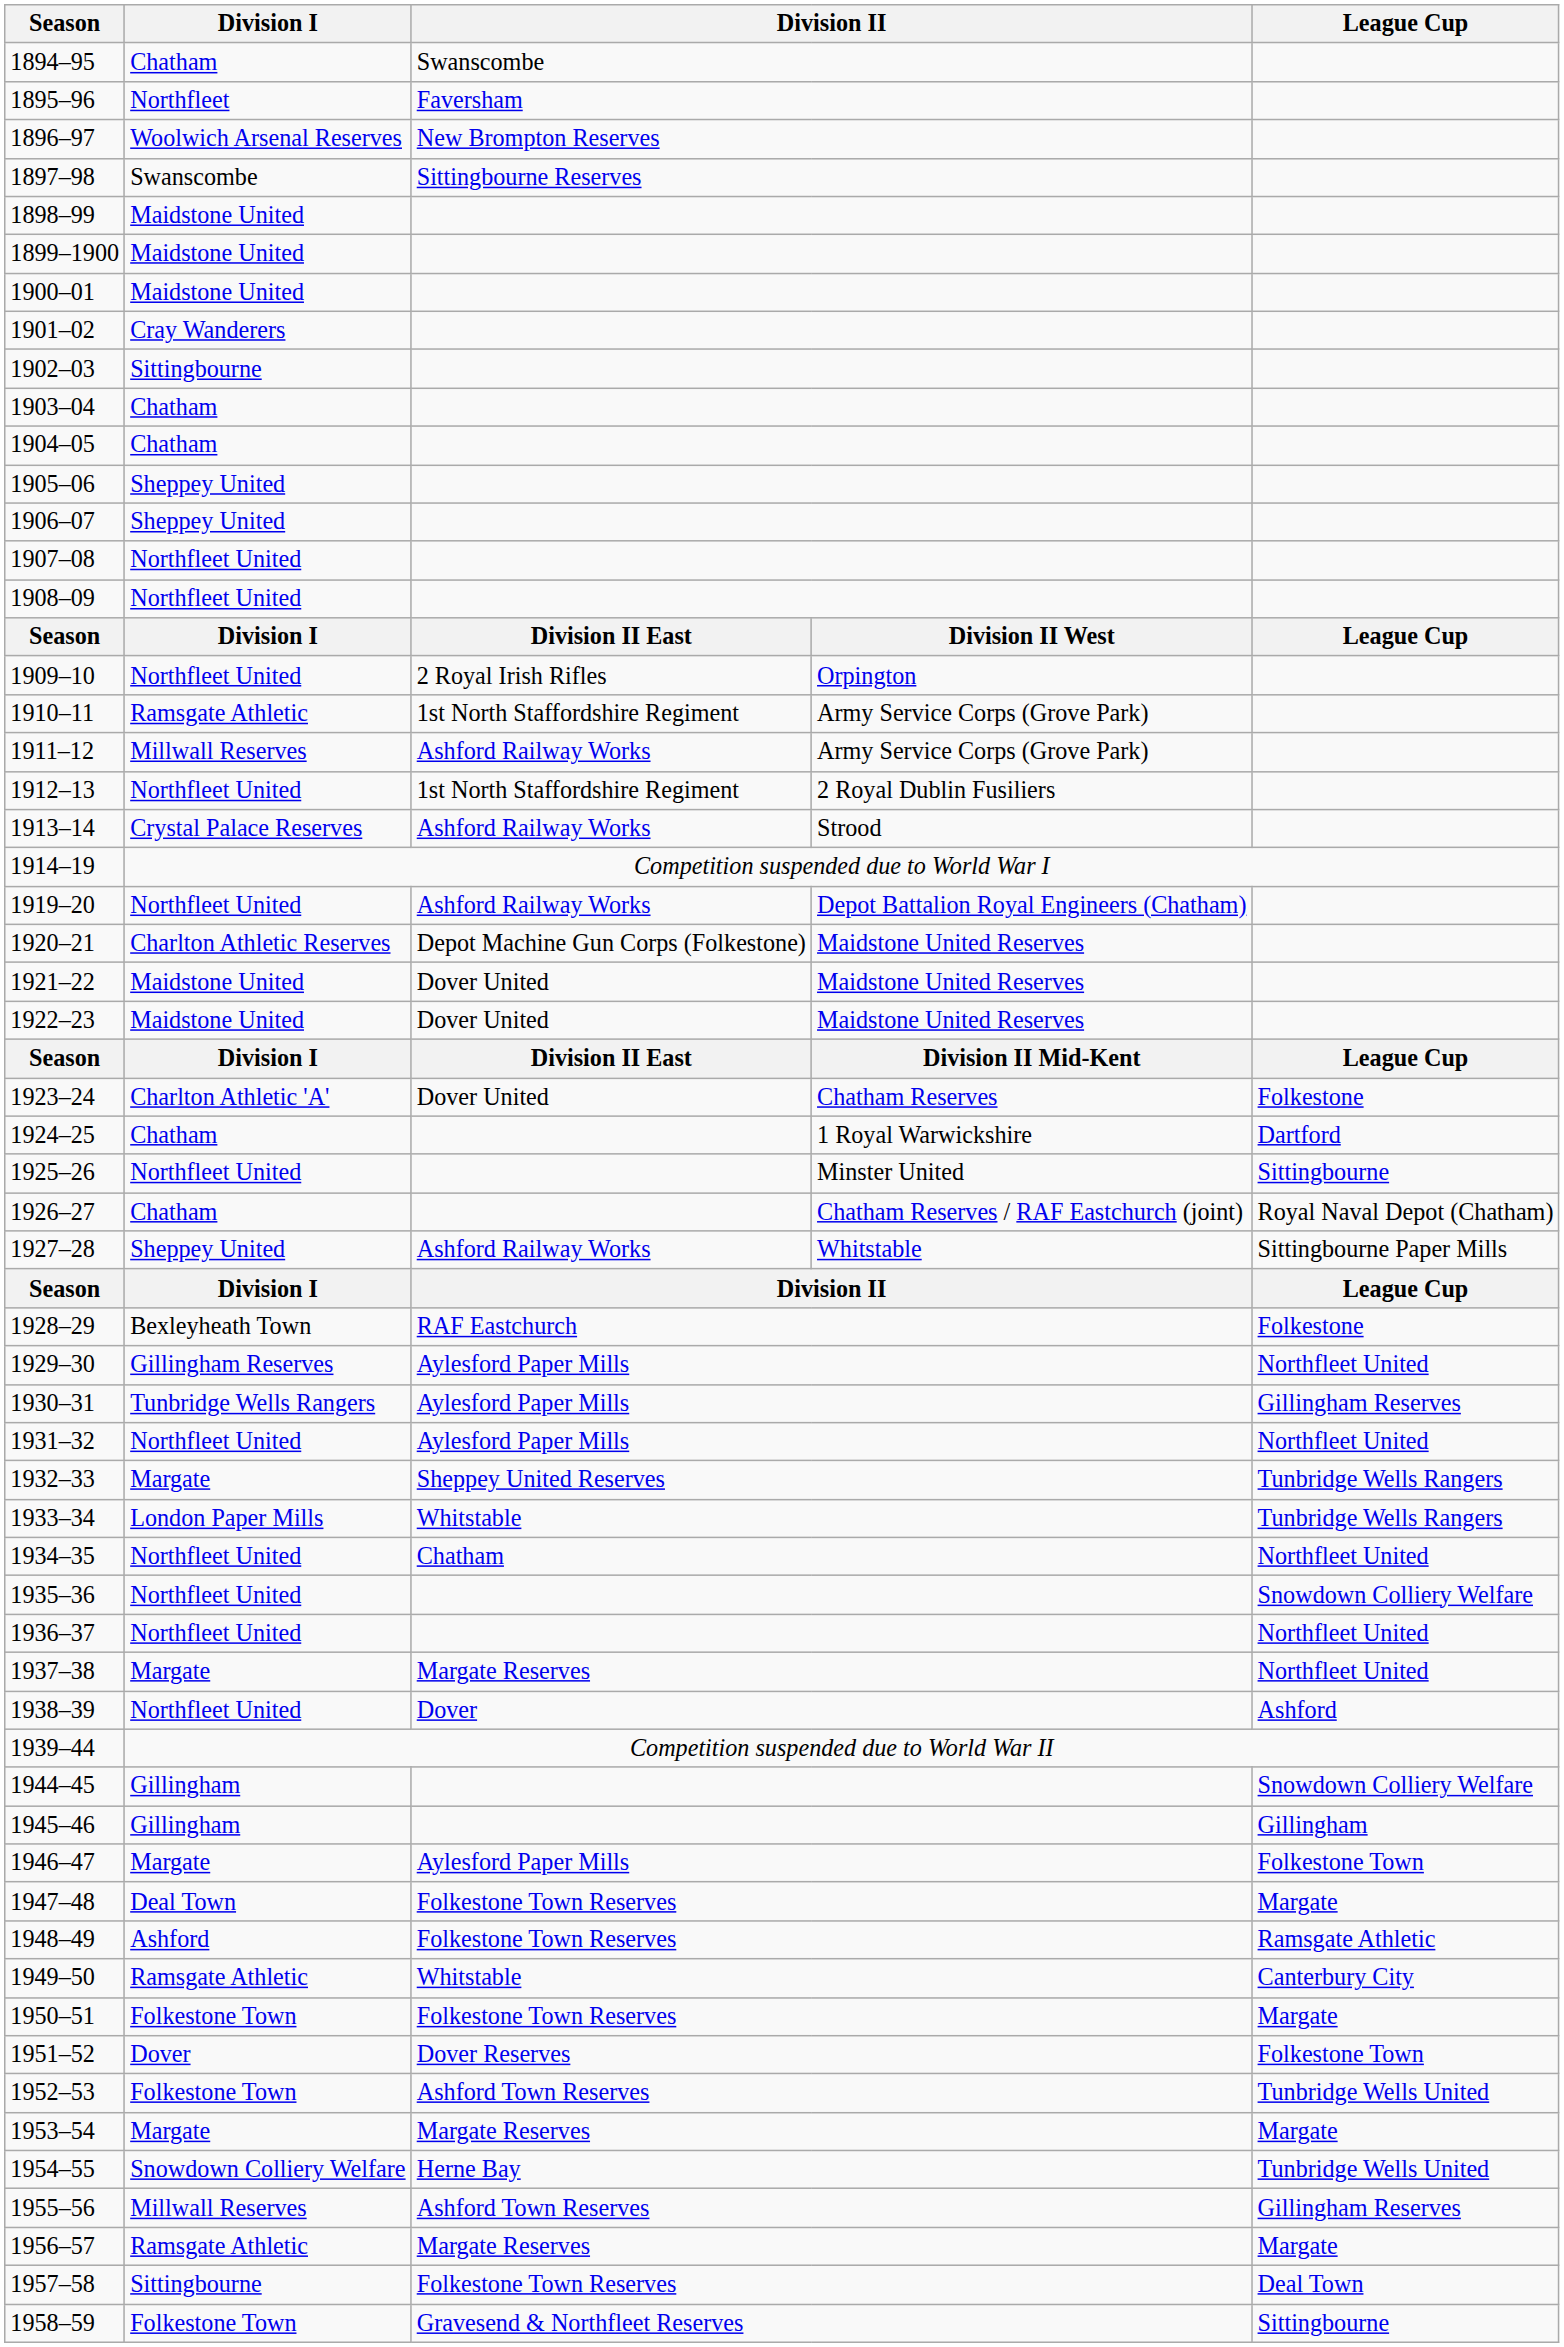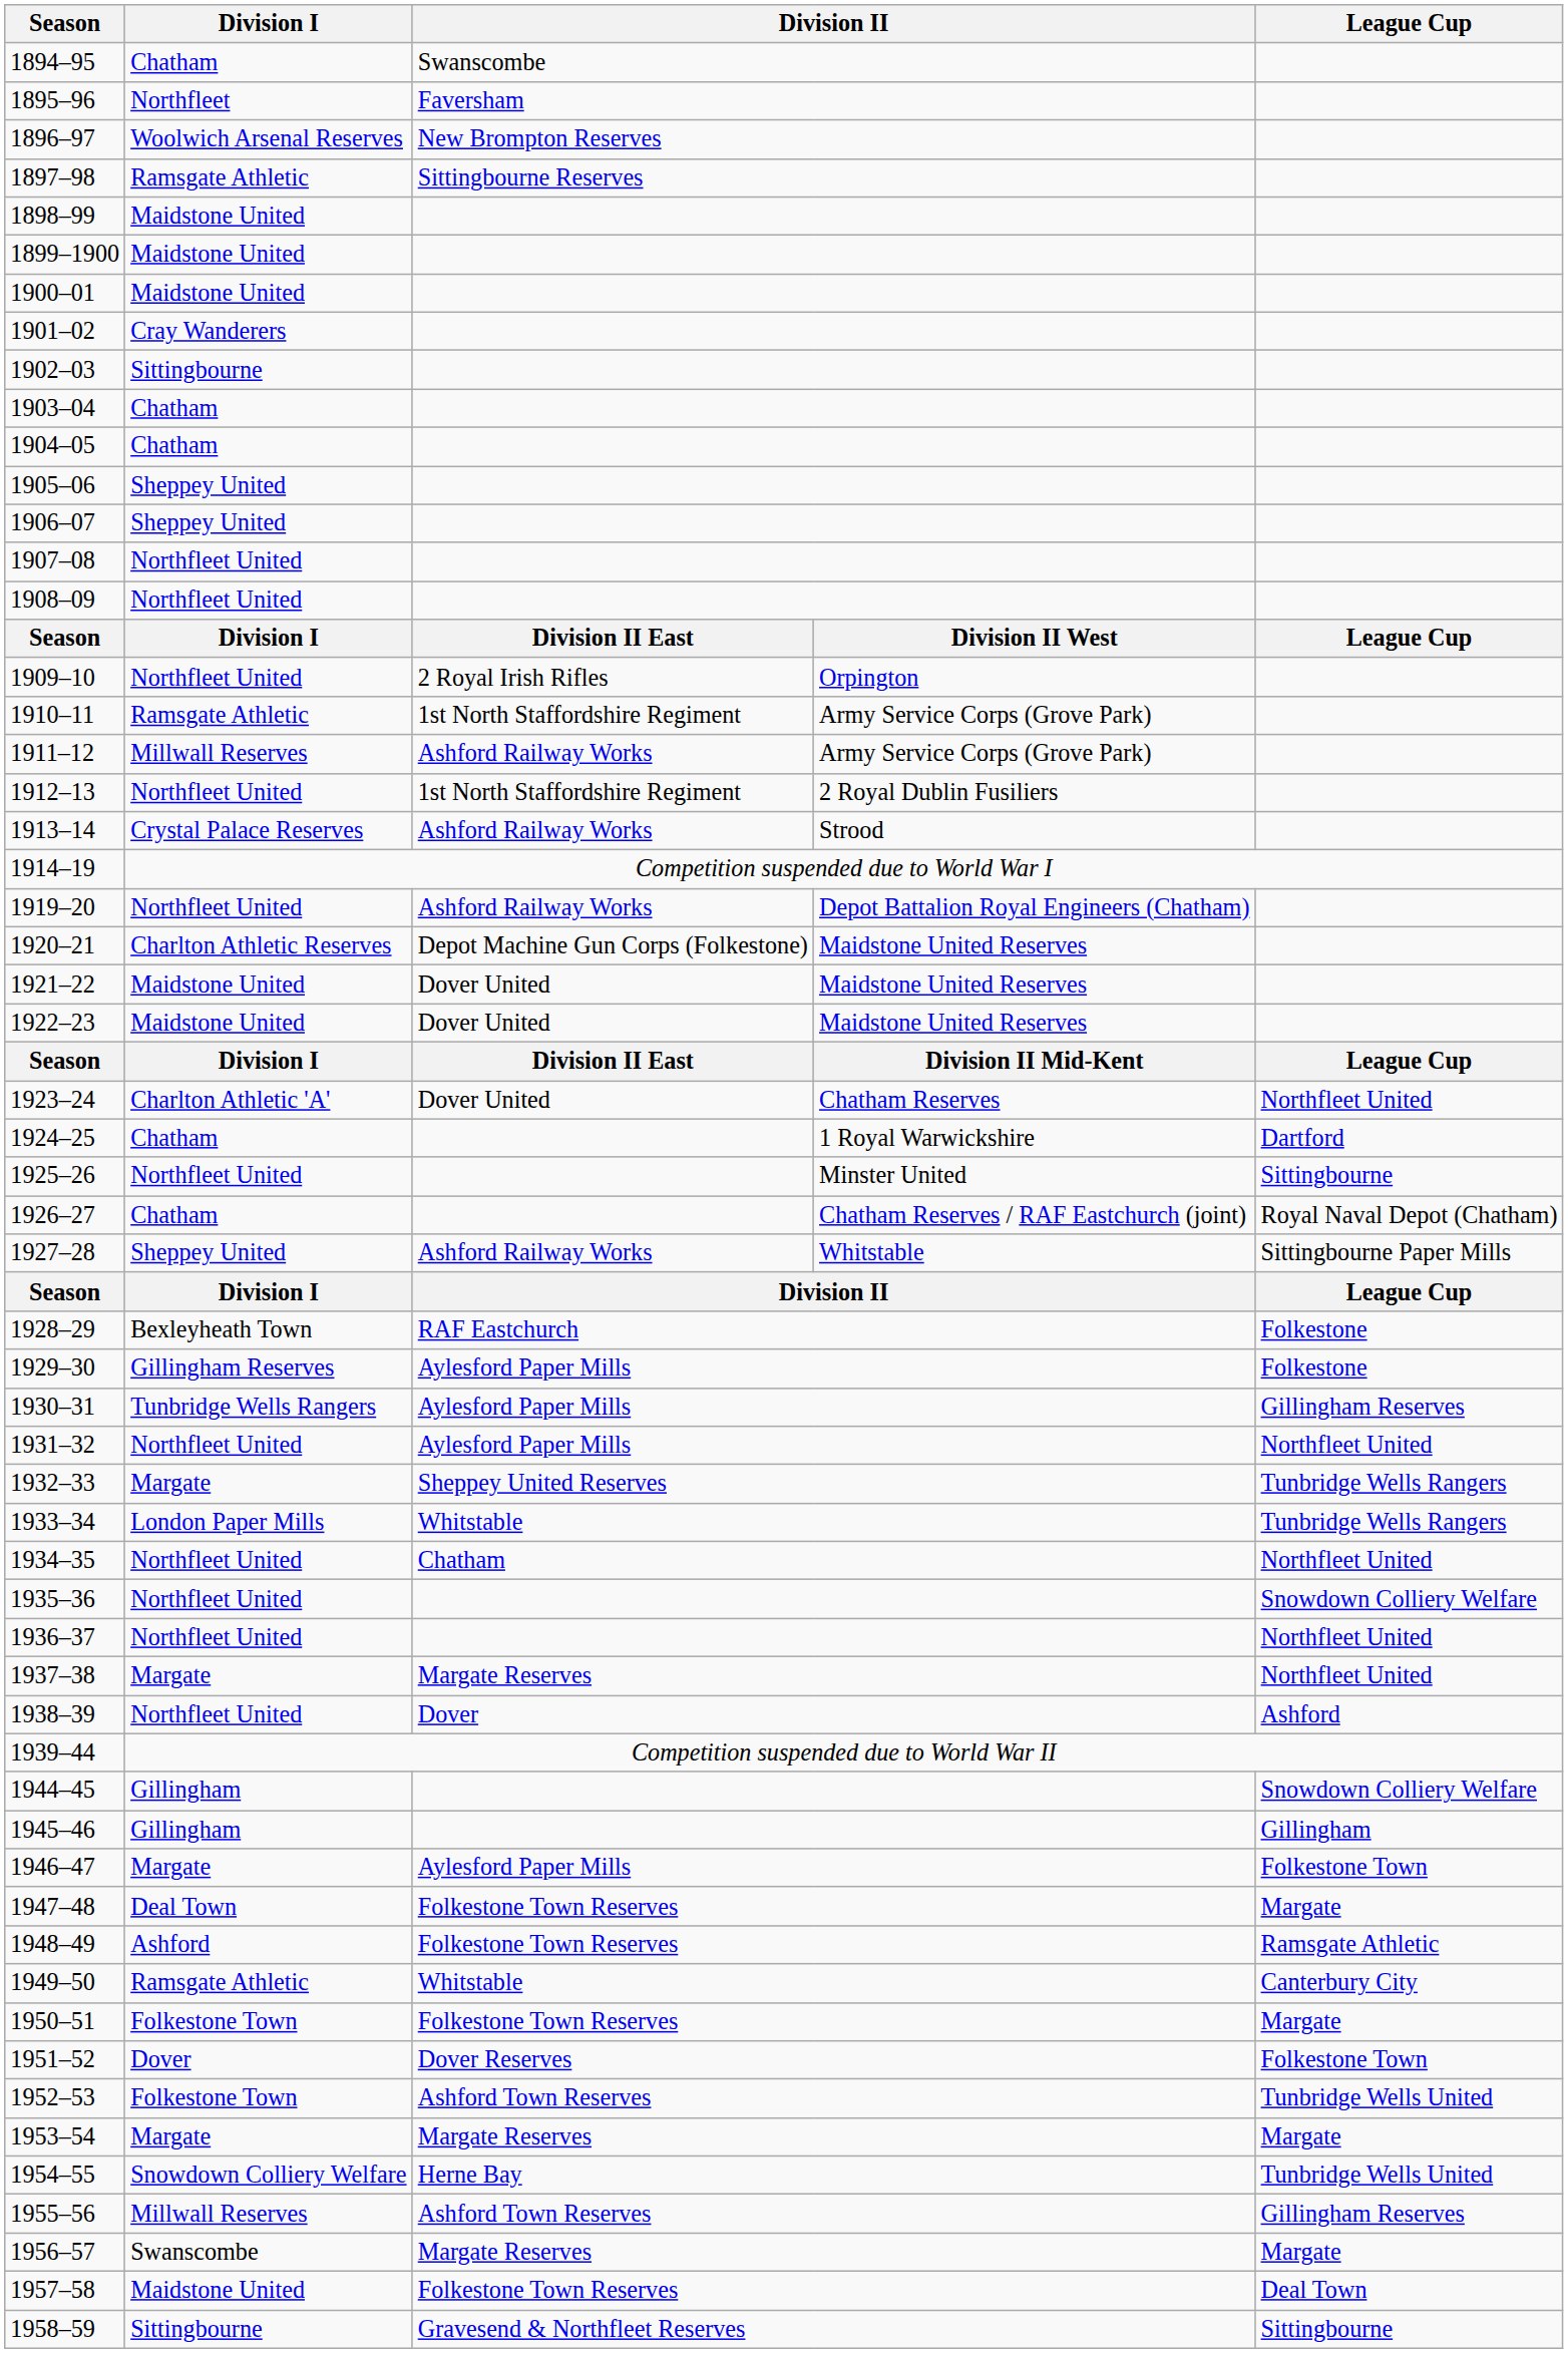 <table class="wikitable">
 <tr>
 <th>Season</th>
 <th>Division I</th>
 <th colspan=2>Division II</th>
 <th>League Cup</th>
 </tr>
 <tr>
 <td>1894–95</td>
 <td><a href='#'>Chatham</a></td>
 <td Colspan=2>Swanscombe</td>
 <td></td>
 </tr>
 <tr>
 <td>1895–96</td>
 <td><a href='#'>Northfleet</a></td>
 <td Colspan=2><a href='#'>Faversham</a></td>
 <td></td>
 </tr>
 <tr>
 <td>1896–97</td>
 <td><a href='#'>Woolwich Arsenal Reserves</a></td>
 <td Colspan=2><a href='#'>New Brompton Reserves</a></td>
 <td></td>
 </tr>
 <tr>
 <td>1897–98</td>
-<td>Swanscombe</td>
+<td><a href='#'>Ramsgate Athletic</a></td>
 <td Colspan=2><a href='#'>Sittingbourne Reserves</a></td>
 <td></td>
 </tr>
 <tr>
 <td>1898–99</td>
 <td><a href='#'>Maidstone United</a></td>
 <td Colspan=2></td>
 <td></td>
 </tr>
 <tr>
 <td>1899–1900</td>
 <td><a href='#'>Maidstone United</a></td>
 <td Colspan=2></td>
 <td></td>
 </tr>
 <tr>
 <td>1900–01</td>
 <td><a href='#'>Maidstone United</a></td>
 <td Colspan=2></td>
 <td></td>
 </tr>
 <tr>
 <td>1901–02</td>
 <td><a href='#'>Cray Wanderers</a></td>
 <td Colspan=2></td>
 <td></td>
 </tr>
 <tr>
 <td>1902–03</td>
 <td><a href='#'>Sittingbourne</a></td>
 <td Colspan=2></td>
 <td></td>
 </tr>
 <tr>
 <td>1903–04</td>
 <td><a href='#'>Chatham</a></td>
 <td Colspan=2></td>
 <td></td>
 </tr>
 <tr>
 <td>1904–05</td>
 <td><a href='#'>Chatham</a></td>
 <td Colspan=2></td>
 <td></td>
 </tr>
 <tr>
 <td>1905–06</td>
 <td><a href='#'>Sheppey United</a></td>
 <td Colspan=2></td>
 <td></td>
 </tr>
 <tr>
 <td>1906–07</td>
 <td><a href='#'>Sheppey United</a></td>
 <td Colspan=2></td>
 <td></td>
 </tr>
 <tr>
 <td>1907–08</td>
 <td><a href='#'>Northfleet United</a></td>
 <td Colspan=2></td>
 <td></td>
 </tr>
 <tr>
 <td>1908–09</td>
 <td><a href='#'>Northfleet United</a></td>
 <td Colspan=2></td>
 <td></td>
 </tr>
 <tr>
 <th>Season</th>
 <th>Division I</th>
 <th>Division II East</th>
 <th>Division II West</th>
 <th>League Cup</th>
 </tr>
 <tr>
 <td>1909–10</td>
 <td><a href='#'>Northfleet United</a></td>
 <td>2 Royal Irish Rifles</td>
 <td><a href='#'>Orpington</a></td>
 <td></td>
 </tr>
 <tr>
 <td>1910–11</td>
 <td><a href='#'>Ramsgate Athletic</a></td>
 <td>1st North Staffordshire Regiment</td>
 <td>Army Service Corps (Grove Park)</td>
 <td></td>
 </tr>
 <tr>
 <td>1911–12</td>
 <td><a href='#'>Millwall Reserves</a></td>
 <td><a href='#'>Ashford Railway Works</a></td>
 <td>Army Service Corps (Grove Park)</td>
 <td></td>
 </tr>
 <tr>
 <td>1912–13</td>
 <td><a href='#'>Northfleet United</a></td>
 <td>1st North Staffordshire Regiment</td>
 <td>2 Royal Dublin Fusiliers</td>
 <td></td>
 </tr>
 <tr>
 <td>1913–14</td>
 <td><a href='#'>Crystal Palace Reserves</a></td>
 <td><a href='#'>Ashford Railway Works</a></td>
 <td>Strood</td>
 <td></td>
 </tr>
 <tr>
 <td>1914–19</td>
 <td Colspan=4 align=center><em>Competition suspended due to World War I</em></td>
 </tr>
 <tr>
 <td>1919–20</td>
 <td><a href='#'>Northfleet United</a></td>
 <td><a href='#'>Ashford Railway Works</a></td>
 <td><a href='#'>Depot Battalion Royal Engineers (Chatham)</a></td>
 <td></td>
 </tr>
 <tr>
 <td>1920–21</td>
 <td><a href='#'>Charlton Athletic Reserves</a></td>
 <td>Depot Machine Gun Corps (Folkestone)</td>
 <td><a href='#'>Maidstone United Reserves</a></td>
 <td></td>
 </tr>
 <tr>
 <td>1921–22</td>
 <td><a href='#'>Maidstone United</a></td>
 <td>Dover United</td>
 <td><a href='#'>Maidstone United Reserves</a></td>
 <td></td>
 </tr>
 <tr>
 <td>1922–23</td>
 <td><a href='#'>Maidstone United</a></td>
 <td>Dover United</td>
 <td><a href='#'>Maidstone United Reserves</a></td>
 <td></td>
 </tr>
 <tr>
 <th>Season</th>
 <th>Division I</th>
 <th>Division II East</th>
 <th>Division II Mid-Kent</th>
 <th>League Cup</th>
 </tr>
 <tr>
 <td>1923–24</td>
 <td><a href='#'>Charlton Athletic 'A'</a></td>
 <td>Dover United</td>
 <td><a href='#'>Chatham Reserves</a></td>
-<td><a href='#'>Folkestone</a></td>
+<td><a href='#'>Northfleet United</a></td>
 </tr>
 <tr>
 <td>1924–25</td>
 <td><a href='#'>Chatham</a></td>
 <td></td>
 <td>1 Royal Warwickshire</td>
 <td><a href='#'>Dartford</a></td>
 </tr>
 <tr>
 <td>1925–26</td>
 <td><a href='#'>Northfleet United</a></td>
 <td></td>
 <td>Minster United</td>
 <td><a href='#'>Sittingbourne</a></td>
 </tr>
 <tr>
 <td>1926–27</td>
 <td><a href='#'>Chatham</a></td>
 <td></td>
 <td><a href='#'>Chatham Reserves</a> / <a href='#'>RAF Eastchurch</a> (joint)</td>
 <td>Royal Naval Depot (Chatham)</td>
 </tr>
 <tr>
 <td>1927–28</td>
 <td><a href='#'>Sheppey United</a></td>
 <td><a href='#'>Ashford Railway Works</a></td>
 <td><a href='#'>Whitstable</a></td>
 <td>Sittingbourne Paper Mills</td>
 </tr>
 <tr>
 <th>Season</th>
 <th>Division I</th>
 <th colspan=2>Division II</th>
 <th>League Cup</th>
 </tr>
 <tr>
 <td>1928–29</td>
 <td>Bexleyheath Town</td>
 <td Colspan=2><a href='#'>RAF Eastchurch</a></td>
 <td><a href='#'>Folkestone</a></td>
 </tr>
 <tr>
 <td>1929–30</td>
 <td><a href='#'>Gillingham Reserves</a></td>
 <td Colspan=2><a href='#'>Aylesford Paper Mills</a></td>
-<td><a href='#'>Northfleet United</a></td>
+<td><a href='#'>Folkestone</a></td>
 </tr>
 <tr>
 <td>1930–31</td>
 <td><a href='#'>Tunbridge Wells Rangers</a></td>
 <td Colspan=2><a href='#'>Aylesford Paper Mills</a></td>
 <td><a href='#'>Gillingham Reserves</a></td>
 </tr>
 <tr>
 <td>1931–32</td>
 <td><a href='#'>Northfleet United</a></td>
 <td Colspan=2><a href='#'>Aylesford Paper Mills</a></td>
 <td><a href='#'>Northfleet United</a></td>
 </tr>
 <tr>
 <td>1932–33</td>
 <td><a href='#'>Margate</a></td>
 <td Colspan=2><a href='#'>Sheppey United Reserves</a></td>
 <td><a href='#'>Tunbridge Wells Rangers</a></td>
 </tr>
 <tr>
 <td>1933–34</td>
 <td><a href='#'>London Paper Mills</a></td>
 <td Colspan=2><a href='#'>Whitstable</a></td>
 <td><a href='#'>Tunbridge Wells Rangers</a></td>
 </tr>
 <tr>
 <td>1934–35</td>
 <td><a href='#'>Northfleet United</a></td>
 <td Colspan=2><a href='#'>Chatham</a></td>
 <td><a href='#'>Northfleet United</a></td>
 </tr>
 <tr>
 <td>1935–36</td>
 <td><a href='#'>Northfleet United</a></td>
 <td Colspan=2></td>
 <td><a href='#'>Snowdown Colliery Welfare</a></td>
 </tr>
 <tr>
 <td>1936–37</td>
 <td><a href='#'>Northfleet United</a></td>
 <td Colspan=2></td>
 <td><a href='#'>Northfleet United</a></td>
 </tr>
 <tr>
 <td>1937–38</td>
 <td><a href='#'>Margate</a></td>
 <td Colspan=2><a href='#'>Margate Reserves</a></td>
 <td><a href='#'>Northfleet United</a></td>
 </tr>
 <tr>
 <td>1938–39</td>
 <td><a href='#'>Northfleet United</a></td>
 <td Colspan=2><a href='#'>Dover</a></td>
 <td><a href='#'>Ashford</a></td>
 </tr>
 <tr>
 <td>1939–44</td>
 <td Colspan=4 align=center><em>Competition suspended due to World War II</em></td>
 </tr>
 <tr>
 <td>1944–45</td>
 <td><a href='#'>Gillingham</a></td>
 <td Colspan=2></td>
 <td><a href='#'>Snowdown Colliery Welfare</a></td>
 </tr>
 <tr>
 <td>1945–46</td>
 <td><a href='#'>Gillingham</a></td>
 <td Colspan=2></td>
 <td><a href='#'>Gillingham</a></td>
 </tr>
 <tr>
 <td>1946–47</td>
 <td><a href='#'>Margate</a></td>
 <td Colspan=2><a href='#'>Aylesford Paper Mills</a></td>
 <td><a href='#'>Folkestone Town</a></td>
 </tr>
 <tr>
 <td>1947–48</td>
 <td><a href='#'>Deal Town</a></td>
 <td Colspan=2><a href='#'>Folkestone Town Reserves</a></td>
 <td><a href='#'>Margate</a></td>
 </tr>
 <tr>
 <td>1948–49</td>
 <td><a href='#'>Ashford</a></td>
 <td Colspan=2><a href='#'>Folkestone Town Reserves</a></td>
 <td><a href='#'>Ramsgate Athletic</a></td>
 </tr>
 <tr>
 <td>1949–50</td>
 <td><a href='#'>Ramsgate Athletic</a></td>
 <td Colspan=2><a href='#'>Whitstable</a></td>
 <td><a href='#'>Canterbury City</a></td>
 </tr>
 <tr>
 <td>1950–51</td>
 <td><a href='#'>Folkestone Town</a></td>
 <td Colspan=2><a href='#'>Folkestone Town Reserves</a></td>
 <td><a href='#'>Margate</a></td>
 </tr>
 <tr>
 <td>1951–52</td>
 <td><a href='#'>Dover</a></td>
 <td Colspan=2><a href='#'>Dover Reserves</a></td>
 <td><a href='#'>Folkestone Town</a></td>
 </tr>
 <tr>
 <td>1952–53</td>
 <td><a href='#'>Folkestone Town</a></td>
 <td Colspan=2><a href='#'>Ashford Town Reserves</a></td>
 <td><a href='#'>Tunbridge Wells United</a></td>
 </tr>
 <tr>
 <td>1953–54</td>
 <td><a href='#'>Margate</a></td>
 <td Colspan=2><a href='#'>Margate Reserves</a></td>
 <td><a href='#'>Margate</a></td>
 </tr>
 <tr>
 <td>1954–55</td>
 <td><a href='#'>Snowdown Colliery Welfare</a></td>
 <td Colspan=2><a href='#'>Herne Bay</a></td>
 <td><a href='#'>Tunbridge Wells United</a></td>
 </tr>
 <tr>
 <td>1955–56</td>
 <td><a href='#'>Millwall Reserves</a></td>
 <td Colspan=2><a href='#'>Ashford Town Reserves</a></td>
 <td><a href='#'>Gillingham Reserves</a></td>
 </tr>
 <tr>
 <td>1956–57</td>
-<td><a href='#'>Ramsgate Athletic</a></td>
+<td>Swanscombe</td>
 <td Colspan=2><a href='#'>Margate Reserves</a></td>
 <td><a href='#'>Margate</a></td>
 </tr>
 <tr>
 <td>1957–58</td>
-<td><a href='#'>Sittingbourne</a></td>
+<td><a href='#'>Maidstone United</a></td>
 <td Colspan=2><a href='#'>Folkestone Town Reserves</a></td>
 <td><a href='#'>Deal Town</a></td>
 </tr>
 <tr>
 <td>1958–59</td>
-<td><a href='#'>Folkestone Town</a></td>
+<td><a href='#'>Sittingbourne</a></td>
 <td Colspan=2><a href='#'>Gravesend & Northfleet Reserves</a></td>
 <td><a href='#'>Sittingbourne</a></td>
 </tr>
 </table>
